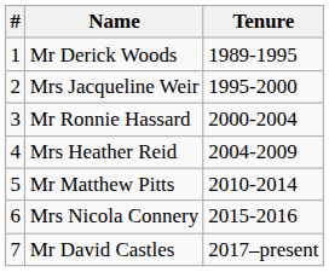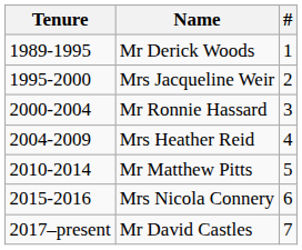 <table class="wikitable">
 <tr>
+<th>Tenure</th>
+<th>Name</th>
 <th>#</th>
-<th>Name</th>
-<th>Tenure</th>
 </tr>
 <tr>
+<td>1989-1995</td>
+<td>Mr Derick Woods</td>
 <td>1</td>
-<td>Mr Derick Woods</td>
-<td>1989-1995</td>
 </tr>
 <tr>
+<td>1995-2000</td>
+<td>Mrs Jacqueline Weir</td>
 <td>2</td>
-<td>Mrs Jacqueline Weir</td>
-<td>1995-2000</td>
 </tr>
 <tr>
+<td>2000-2004</td>
+<td>Mr Ronnie Hassard</td>
 <td>3</td>
-<td>Mr Ronnie Hassard</td>
-<td>2000-2004</td>
 </tr>
 <tr>
+<td>2004-2009</td>
+<td>Mrs Heather Reid</td>
 <td>4</td>
-<td>Mrs Heather Reid</td>
-<td>2004-2009</td>
 </tr>
 <tr>
+<td>2010-2014</td>
+<td>Mr Matthew Pitts</td>
 <td>5</td>
-<td>Mr Matthew Pitts</td>
-<td>2010-2014</td>
 </tr>
 <tr>
+<td>2015-2016</td>
+<td>Mrs Nicola Connery</td>
 <td>6</td>
-<td>Mrs Nicola Connery</td>
-<td>2015-2016</td>
 </tr>
 <tr>
+<td>2017–present</td>
+<td>Mr David Castles</td>
 <td>7</td>
-<td>Mr David Castles</td>
-<td>2017–present</td>
 </tr>
 </table>
